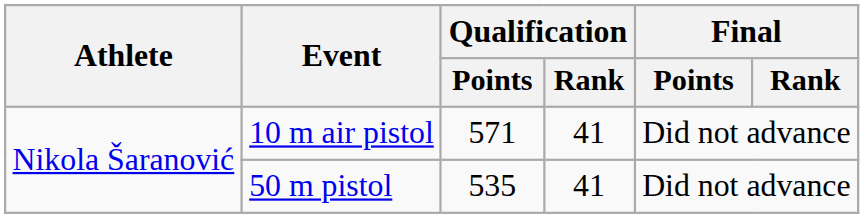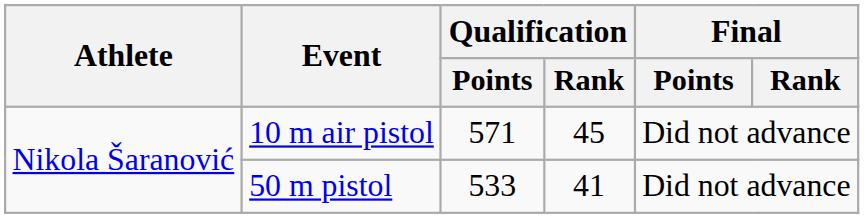 <table class="wikitable" style="font-size:90%">
 <tr>
 <th rowspan="2">Athlete</th>
 <th rowspan="2">Event</th>
 <th colspan=2>Qualification</th>
 <th colspan=2>Final</th>
 </tr>
 <tr style="font-size:95%">
 <th>Points</th>
 <th>Rank</th>
 <th>Points</th>
 <th>Rank</th>
 </tr>
 <tr align=center>
 <td align=left rowspan=2><a href='#'>Nikola Šaranović</a></td>
 <td align=left><a href='#'>10 m air pistol</a></td>
 <td>571</td>
-<td>41</td>
+<td>45</td>
 <td colspan=2>Did not advance</td>
 </tr>
 <tr align=center>
 <td align=left><a href='#'>50 m pistol</a></td>
-<td>535</td>
+<td>533</td>
 <td>41</td>
 <td colspan=2>Did not advance</td>
 </tr>
 </table>
